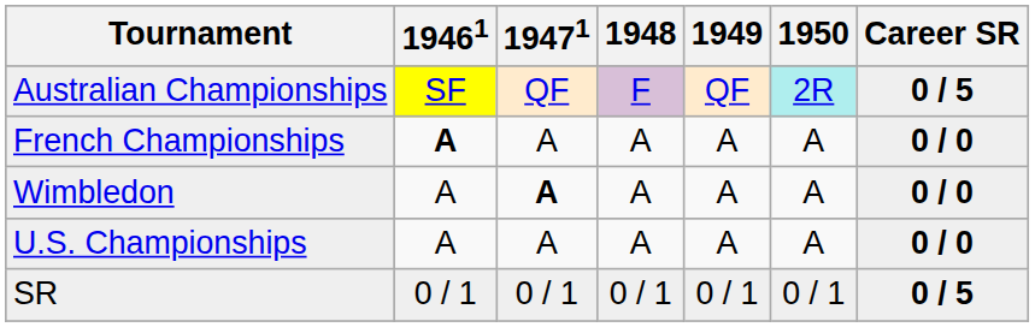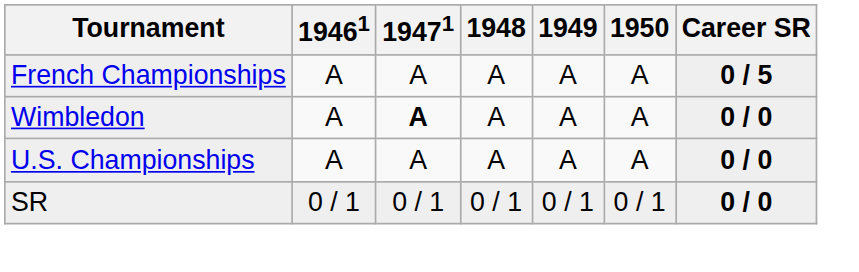 <table class="wikitable">
 <tr>
 <th>Tournament</th>
 <th>1946<sup>1</sup></th>
 <th>1947<sup>1</sup></th>
 <th>1948</th>
 <th>1949</th>
 <th>1950</th>
 <th>Career SR</th>
 </tr>
 <tr>
-<td style="background:#EFEFEF;"><a href='#'>Australian Championships</a></td>
-<td align="center" style="background:yellow;"><a href='#'>SF</a></td>
-<td align="center" style="background:#ffebcd;"><a href='#'>QF</a></td>
-<td align="center" style="background:#D8BFD8;"><a href='#'>F</a></td>
-<td align="center" style="background:#ffebcd;"><a href='#'>QF</a></td>
-<td align="center" style="background:#afeeee;"><a href='#'>2R</a></td>
-<td align="center" style="background:#EFEFEF;"><strong>0 / 5</strong></td>
-</tr>
-<tr>
 <td style="background:#EFEFEF;"><a href='#'>French Championships</a></td>
-<td align="center"><strong>A</strong></td>
 <td align="center">A</td>
 <td align="center">A</td>
 <td align="center">A</td>
 <td align="center">A</td>
-<td align="center" style="background:#EFEFEF;"><strong>0 / 0</strong></td>
+<td align="center">A</td>
+<td align="center" style="background:#EFEFEF;"><strong>0 / 5</strong></td>
 </tr>
 <tr>
 <td style="background:#EFEFEF;"><a href='#'>Wimbledon</a></td>
 <td align="center">A</td>
 <td align="center"><strong>A</strong></td>
 <td align="center">A</td>
 <td align="center">A</td>
 <td align="center">A</td>
 <td align="center" style="background:#EFEFEF;"><strong>0 / 0</strong></td>
 </tr>
 <tr>
 <td style="background:#EFEFEF;"><a href='#'>U.S. Championships</a></td>
 <td align="center">A</td>
 <td align="center">A</td>
 <td align="center">A</td>
 <td align="center">A</td>
 <td align="center">A</td>
 <td align="center" style="background:#EFEFEF;"><strong>0 / 0</strong></td>
 </tr>
 <tr>
 <td style="background:#EFEFEF;">SR</td>
 <td align="center" style="background:#EFEFEF;">0 / 1</td>
 <td align="center" style="background:#EFEFEF;">0 / 1</td>
 <td align="center" style="background:#EFEFEF;">0 / 1</td>
 <td align="center" style="background:#EFEFEF;">0 / 1</td>
 <td align="center" style="background:#EFEFEF;">0 / 1</td>
-<td align="center" style="background:#EFEFEF;"><strong>0 / 5</strong></td>
+<td align="center" style="background:#EFEFEF;"><strong>0 / 0</strong></td>
 </tr>
 </table>
